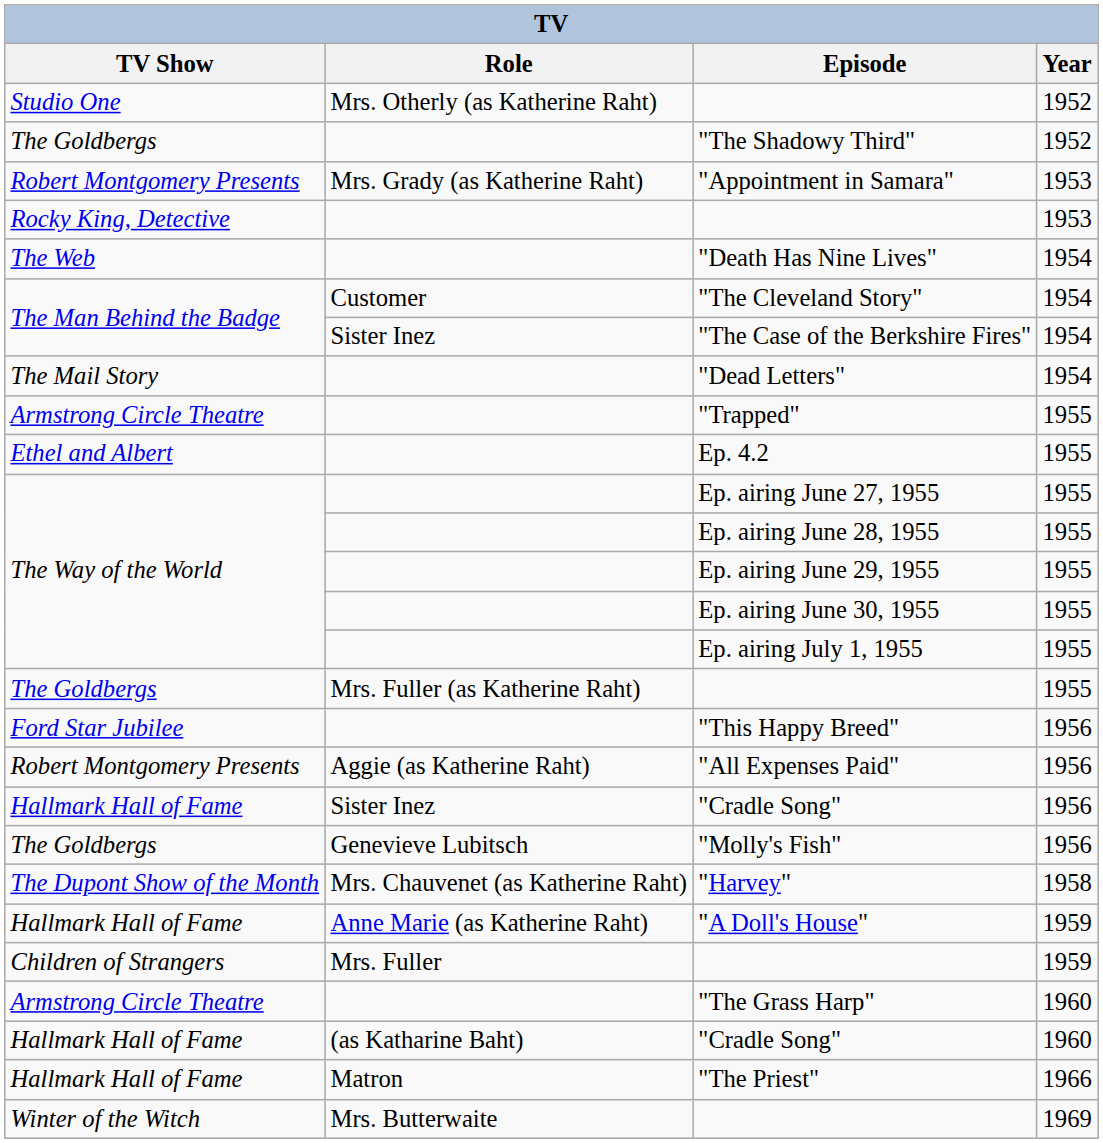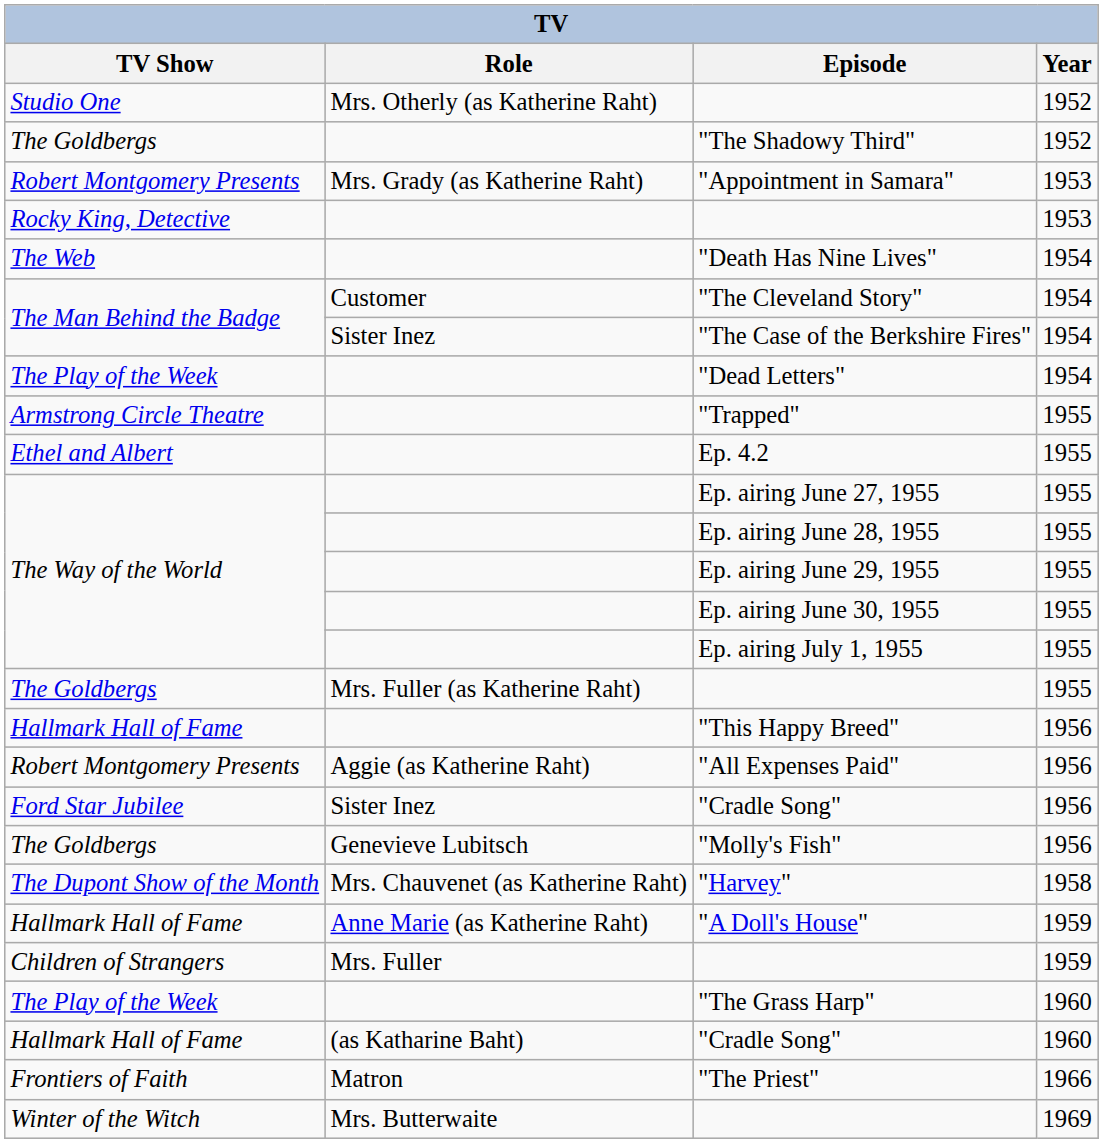 <table class="wikitable" style="font-size: 100%;">
 <tr>
 <th colspan="4" style="background: LightSteelBlue;">TV</th>
 </tr>
 <tr>
 <th>TV Show</th>
 <th>Role</th>
 <th>Episode</th>
 <th>Year</th>
 </tr>
 <tr>
 <td><em><a href='#'>Studio One</a></em></td>
 <td>Mrs. Otherly (as Katherine Raht)</td>
 <td></td>
 <td>1952</td>
 </tr>
 <tr>
 <td><em>The Goldbergs</em></td>
 <td></td>
 <td>"The Shadowy Third"</td>
 <td>1952</td>
 </tr>
 <tr>
 <td><em><a href='#'>Robert Montgomery Presents</a></em></td>
 <td>Mrs. Grady (as Katherine Raht)</td>
 <td>"Appointment in Samara"</td>
 <td>1953</td>
 </tr>
 <tr>
 <td><em><a href='#'>Rocky King, Detective</a></em></td>
 <td></td>
 <td></td>
 <td>1953</td>
 </tr>
 <tr>
 <td><em><a href='#'>The Web</a></em></td>
 <td></td>
 <td>"Death Has Nine Lives"</td>
 <td>1954</td>
 </tr>
 <tr>
 <td rowspan=2><em><a href='#'>The Man Behind the Badge</a></em></td>
 <td>Customer</td>
 <td>"The Cleveland Story"</td>
 <td>1954</td>
 </tr>
 <tr>
 <td>Sister Inez</td>
 <td>"The Case of the Berkshire Fires"</td>
 <td>1954</td>
 </tr>
 <tr>
-<td><em>The Mail Story</em></td>
+<td><em><a href='#'>The Play of the Week</a></em></td>
 <td></td>
 <td>"Dead Letters"</td>
 <td>1954</td>
 </tr>
 <tr>
 <td><em><a href='#'>Armstrong Circle Theatre</a></em></td>
 <td></td>
 <td>"Trapped"</td>
 <td>1955</td>
 </tr>
 <tr>
 <td><em><a href='#'>Ethel and Albert</a></em></td>
 <td></td>
 <td>Ep. 4.2</td>
 <td>1955</td>
 </tr>
 <tr>
 <td rowspan=5><em>The Way of the World</em></td>
 <td></td>
 <td>Ep. airing June 27, 1955</td>
 <td>1955</td>
 </tr>
 <tr>
 <td></td>
 <td>Ep. airing June 28, 1955</td>
 <td>1955</td>
 </tr>
 <tr>
 <td></td>
 <td>Ep. airing June 29, 1955</td>
 <td>1955</td>
 </tr>
 <tr>
 <td></td>
 <td>Ep. airing June 30, 1955</td>
 <td>1955</td>
 </tr>
 <tr>
 <td></td>
 <td>Ep. airing July 1, 1955</td>
 <td>1955</td>
 </tr>
 <tr>
 <td><em><a href='#'>The Goldbergs</a></em></td>
 <td>Mrs. Fuller (as Katherine Raht)</td>
 <td></td>
 <td>1955</td>
 </tr>
 <tr>
-<td><em><a href='#'>Ford Star Jubilee</a></em></td>
+<td><em><a href='#'>Hallmark Hall of Fame</a></em></td>
 <td></td>
 <td>"This Happy Breed"</td>
 <td>1956</td>
 </tr>
 <tr>
 <td><em>Robert Montgomery Presents</em></td>
 <td>Aggie (as Katherine Raht)</td>
 <td>"All Expenses Paid"</td>
 <td>1956</td>
 </tr>
 <tr>
-<td><em><a href='#'>Hallmark Hall of Fame</a></em></td>
+<td><em><a href='#'>Ford Star Jubilee</a></em></td>
 <td>Sister Inez</td>
 <td>"Cradle Song"</td>
 <td>1956</td>
 </tr>
 <tr>
 <td><em>The Goldbergs</em></td>
 <td>Genevieve Lubitsch</td>
 <td>"Molly's Fish"</td>
 <td>1956</td>
 </tr>
 <tr>
 <td><em><a href='#'>The Dupont Show of the Month</a></em></td>
 <td>Mrs. Chauvenet (as Katherine Raht)</td>
 <td>"<a href='#'>Harvey</a>"</td>
 <td>1958</td>
 </tr>
 <tr>
 <td><em>Hallmark Hall of Fame</em></td>
 <td><a href='#'>Anne Marie</a> (as Katherine Raht)</td>
 <td>"<a href='#'>A Doll's House</a>"</td>
 <td>1959</td>
 </tr>
 <tr>
 <td><em>Children of Strangers</em></td>
 <td>Mrs. Fuller</td>
 <td></td>
 <td>1959</td>
 </tr>
 <tr>
-<td><em><a href='#'>Armstrong Circle Theatre</a></em></td>
+<td><em><a href='#'>The Play of the Week</a></em></td>
 <td></td>
 <td>"The Grass Harp"</td>
 <td>1960</td>
 </tr>
 <tr>
 <td><em>Hallmark Hall of Fame</em></td>
 <td>(as Katharine Baht)</td>
 <td>"Cradle Song"</td>
 <td>1960</td>
 </tr>
 <tr>
-<td><em>Hallmark Hall of Fame</em></td>
+<td><em>Frontiers of Faith</em></td>
 <td>Matron</td>
 <td>"The Priest"</td>
 <td>1966</td>
 </tr>
 <tr>
 <td><em>Winter of the Witch</em></td>
 <td>Mrs. Butterwaite</td>
 <td></td>
 <td>1969</td>
 </tr>
 </table>
